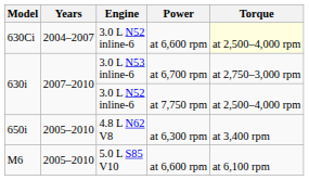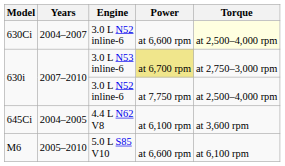 <table class="wikitable sortable">
 <tr>
 <th>Model</th>
 <th>Years</th>
 <th>Engine</th>
 <th>Power</th>
 <th>Torque</th>
 </tr>
 <tr>
 <td>630Ci</td>
 <td>2004–2007</td>
 <td>3.0 L <a href='#'>N52</a> <br> inline-6</td>
 <td> <br> at 6,600 rpm</td>
 <td style="background: lightyellow;"> <br> at 2,500–4,000 rpm</td>
 </tr>
 <tr>
 <td rowspan=2>630i</td>
 <td rowspan=2>2007–2010</td>
 <td>3.0 L <a href='#'>N53</a> <br> inline-6</td>
-<td> <br> at 6,700 rpm</td>
+<td style="background: khaki;"> <br> at 6,700 rpm</td>
 <td> <br> at 2,750–3,000 rpm</td>
 </tr>
 <tr>
 <td>3.0 L <a href='#'>N52</a> <br> inline-6</td>
 <td> <br> at 7,750 rpm</td>
 <td> <br> at 2,500–4,000 rpm</td>
 </tr>
 <tr>
-<td>650i</td>
-<td>2005–2010</td>
-<td>4.8 L <a href='#'>N62</a> <br> V8</td>
-<td> <br> at 6,300 rpm</td>
-<td> <br> at 3,400 rpm</td>
+<td>645Ci</td>
+<td>2004–2005</td>
+<td>4.4 L <a href='#'>N62</a> <br> V8</td>
+<td> <br> at 6,100 rpm</td>
+<td> <br> at 3,600 rpm</td>
 </tr>
 <tr>
 <td>M6</td>
 <td>2005–2010</td>
 <td>5.0 L <a href='#'>S85</a> <br> V10</td>
 <td> <br> at 6,600 rpm</td>
 <td> <br> at 6,100 rpm</td>
 </tr>
 </table>
